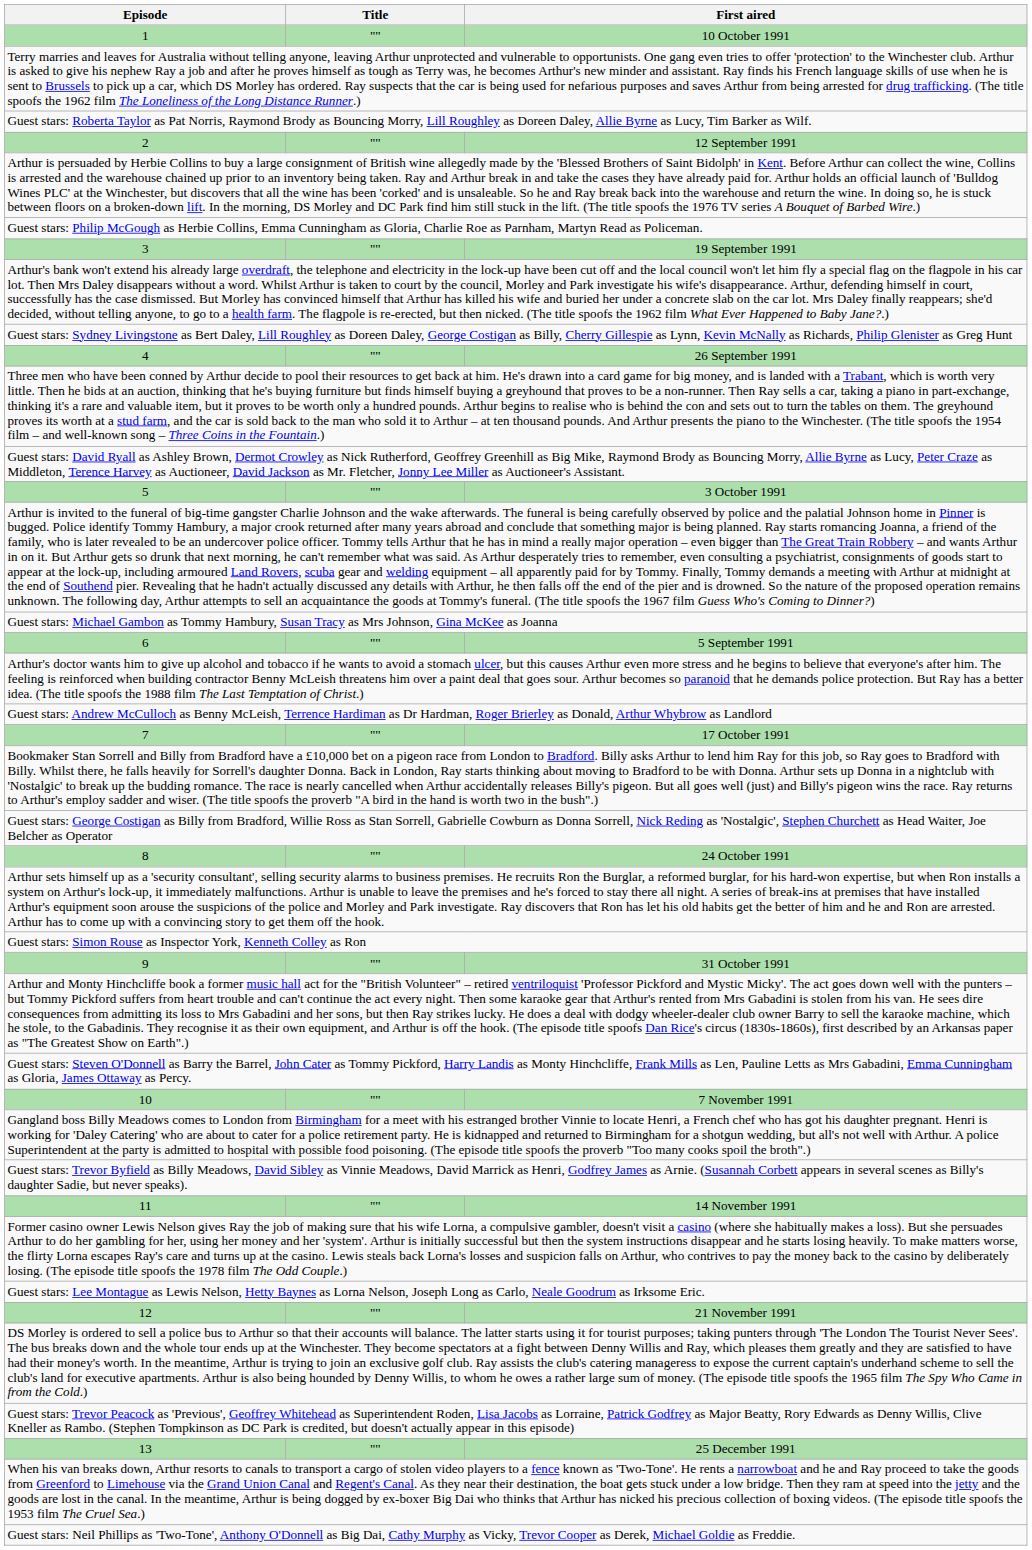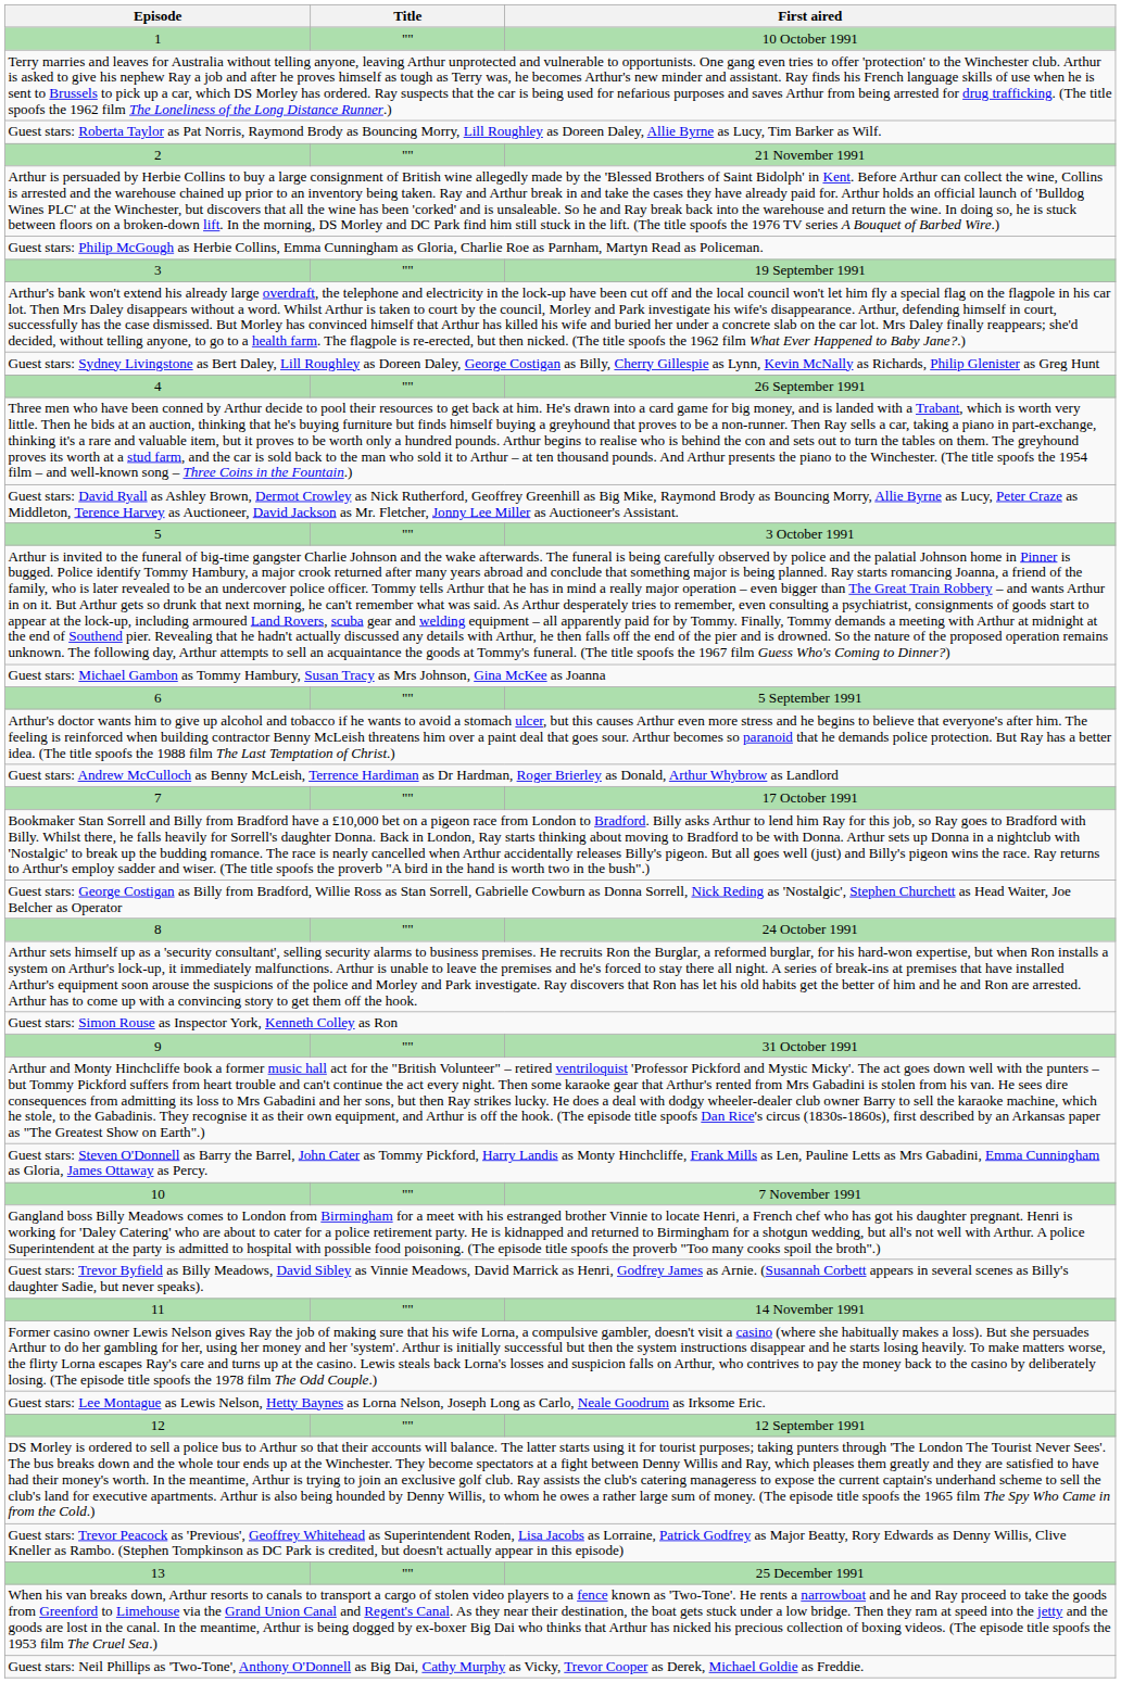 <table class="wikitable">
 <tr>
 <th>Episode</th>
 <th>Title</th>
 <th>First aired</th>
 </tr>
 <tr style="text-align:center; background:#addfad;">
 <td>1</td>
 <td>""</td>
 <td>10 October 1991</td>
 </tr>
 <tr>
 <td colspan="3">Terry marries and leaves for Australia without telling anyone, leaving Arthur unprotected and vulnerable to opportunists. One gang even tries to offer 'protection' to the Winchester club. Arthur is asked to give his nephew Ray a job and after he proves himself as tough as Terry was, he becomes Arthur's new minder and assistant. Ray finds his French language skills of use when he is sent to <a href='#'>Brussels</a> to pick up a car, which DS Morley has ordered. Ray suspects that the car is being used for nefarious purposes and saves Arthur from being arrested for <a href='#'>drug trafficking</a>. (The title spoofs the 1962 film <em><a href='#'>The Loneliness of the Long Distance Runner</a></em>.)</td>
 </tr>
 <tr>
 <td colspan="3">Guest stars: <a href='#'>Roberta Taylor</a> as Pat Norris, Raymond Brody as Bouncing Morry, <a href='#'>Lill Roughley</a> as Doreen Daley, <a href='#'>Allie Byrne</a> as Lucy, Tim Barker as Wilf.</td>
 </tr>
 <tr style="text-align:center; background:#addfad;">
 <td>2</td>
 <td>""</td>
-<td>12 September 1991</td>
+<td>21 November 1991</td>
 </tr>
 <tr>
 <td colspan="3">Arthur is persuaded by Herbie Collins to buy a large consignment of British wine allegedly made by the 'Blessed Brothers of Saint Bidolph' in <a href='#'>Kent</a>. Before Arthur can collect the wine, Collins is arrested and the warehouse chained up prior to an inventory being taken. Ray and Arthur break in and take the cases they have already paid for. Arthur holds an official launch of 'Bulldog Wines PLC' at the Winchester, but discovers that all the wine has been 'corked' and is unsaleable. So he and Ray break back into the warehouse and return the wine. In doing so, he is stuck between floors on a broken-down <a href='#'>lift</a>. In the morning, DS Morley and DC Park find him still stuck in the lift. (The title spoofs the 1976 TV series <em>A Bouquet of Barbed Wire</em>.)</td>
 </tr>
 <tr>
 <td colspan="3">Guest stars: <a href='#'>Philip McGough</a> as Herbie Collins, Emma Cunningham as Gloria, Charlie Roe as Parnham, Martyn Read as Policeman.</td>
 </tr>
 <tr style="text-align:center; background:#addfad;">
 <td>3</td>
 <td>""</td>
 <td>19 September 1991</td>
 </tr>
 <tr>
 <td colspan="3">Arthur's bank won't extend his already large <a href='#'>overdraft</a>, the telephone and electricity in the lock-up have been cut off and the local council won't let him fly a special flag on the flagpole in his car lot. Then Mrs Daley disappears without a word. Whilst Arthur is taken to court by the council, Morley and Park investigate his wife's disappearance. Arthur, defending himself in court, successfully has the case dismissed. But Morley has convinced himself that Arthur has killed his wife and buried her under a concrete slab on the car lot. Mrs Daley finally reappears; she'd decided, without telling anyone, to go to a <a href='#'>health farm</a>. The flagpole is re-erected, but then nicked. (The title spoofs the 1962 film <em>What Ever Happened to Baby Jane?</em>.)</td>
 </tr>
 <tr>
 <td colspan="3">Guest stars: <a href='#'>Sydney Livingstone</a> as Bert Daley, <a href='#'>Lill Roughley</a> as Doreen Daley, <a href='#'>George Costigan</a> as Billy, <a href='#'>Cherry Gillespie</a> as Lynn, <a href='#'>Kevin McNally</a> as Richards, <a href='#'>Philip Glenister</a> as Greg Hunt</td>
 </tr>
 <tr style="text-align:center; background:#addfad;">
 <td>4</td>
 <td>""</td>
 <td>26 September 1991</td>
 </tr>
 <tr>
 <td colspan="3">Three men who have been conned by Arthur decide to pool their resources to get back at him. He's drawn into a card game for big money, and is landed with a <a href='#'>Trabant</a>, which is worth very little. Then he bids at an auction, thinking that he's buying furniture but finds himself buying a greyhound that proves to be a non-runner. Then Ray sells a car, taking a piano in part-exchange, thinking it's a rare and valuable item, but it proves to be worth only a hundred pounds. Arthur begins to realise who is behind the con and sets out to turn the tables on them. The greyhound proves its worth at a <a href='#'>stud farm</a>, and the car is sold back to the man who sold it to Arthur – at ten thousand pounds. And Arthur presents the piano to the Winchester. (The title spoofs the 1954 film – and well-known song – <em><a href='#'>Three Coins in the Fountain</a></em>.)</td>
 </tr>
 <tr>
 <td colspan="3">Guest stars: <a href='#'>David Ryall</a> as Ashley Brown, <a href='#'>Dermot Crowley</a> as Nick Rutherford, Geoffrey Greenhill as Big Mike, Raymond Brody as Bouncing Morry, <a href='#'>Allie Byrne</a> as Lucy, <a href='#'>Peter Craze</a> as Middleton, <a href='#'>Terence Harvey</a> as Auctioneer, <a href='#'>David Jackson</a> as Mr. Fletcher, <a href='#'>Jonny Lee Miller</a> as Auctioneer's Assistant.</td>
 </tr>
 <tr style="text-align:center; background:#addfad;">
 <td>5</td>
 <td>""</td>
 <td>3 October 1991</td>
 </tr>
 <tr>
 <td colspan="3">Arthur is invited to the funeral of big-time gangster Charlie Johnson and the wake afterwards. The funeral is being carefully observed by police and the palatial Johnson home in <a href='#'>Pinner</a> is bugged. Police identify Tommy Hambury, a major crook returned after many years abroad and conclude that something major is being planned. Ray starts romancing Joanna, a friend of the family, who is later revealed to be an undercover police officer. Tommy tells Arthur that he has in mind a really major operation – even bigger than <a href='#'>The Great Train Robbery</a> – and wants Arthur in on it. But Arthur gets so drunk that next morning, he can't remember what was said. As Arthur desperately tries to remember, even consulting a psychiatrist, consignments of goods start to appear at the lock-up, including armoured <a href='#'>Land Rovers</a>, <a href='#'>scuba</a> gear and <a href='#'>welding</a> equipment – all apparently paid for by Tommy. Finally, Tommy demands a meeting with Arthur at midnight at the end of <a href='#'>Southend</a> pier. Revealing that he hadn't actually discussed any details with Arthur, he then falls off the end of the pier and is drowned. So the nature of the proposed operation remains unknown. The following day, Arthur attempts to sell an acquaintance the goods at Tommy's funeral. (The title spoofs the 1967 film <em>Guess Who's Coming to Dinner?</em>)</td>
 </tr>
 <tr>
 <td colspan="3">Guest stars: <a href='#'>Michael Gambon</a> as Tommy Hambury, <a href='#'>Susan Tracy</a> as Mrs Johnson, <a href='#'>Gina McKee</a> as Joanna</td>
 </tr>
 <tr style="text-align:center; background:#addfad;">
 <td>6</td>
 <td>""</td>
 <td>5 September 1991</td>
 </tr>
 <tr>
 <td colspan="3">Arthur's doctor wants him to give up alcohol and tobacco if he wants to avoid a stomach <a href='#'>ulcer</a>, but this causes Arthur even more stress and he begins to believe that everyone's after him. The feeling is reinforced when building contractor Benny McLeish threatens him over a paint deal that goes sour. Arthur becomes so <a href='#'>paranoid</a> that he demands police protection. But Ray has a better idea.  (The title spoofs the 1988 film <em>The Last Temptation of Christ</em>.)</td>
 </tr>
 <tr>
 <td colspan="3">Guest stars: <a href='#'>Andrew McCulloch</a> as Benny McLeish, <a href='#'>Terrence Hardiman</a> as Dr Hardman, <a href='#'>Roger Brierley</a> as Donald, <a href='#'>Arthur Whybrow</a> as Landlord</td>
 </tr>
 <tr style="text-align:center; background:#addfad;">
 <td>7</td>
 <td>""</td>
 <td>17 October 1991</td>
 </tr>
 <tr>
 <td colspan="3">Bookmaker Stan Sorrell and Billy from Bradford have a £10,000 bet on a pigeon race from London to <a href='#'>Bradford</a>. Billy asks Arthur to lend him Ray for this job, so Ray goes to Bradford with Billy. Whilst there, he falls heavily for Sorrell's daughter Donna. Back in London, Ray starts thinking about moving to Bradford to be with Donna. Arthur sets up Donna in a nightclub with 'Nostalgic' to break up the budding romance. The race is nearly cancelled when Arthur accidentally releases Billy's pigeon. But all goes well (just) and Billy's pigeon wins the race. Ray returns to Arthur's employ sadder and wiser. (The title spoofs the proverb "A bird in the hand is worth two in the bush".)</td>
 </tr>
 <tr>
 <td colspan="3">Guest stars: <a href='#'>George Costigan</a> as Billy from Bradford, Willie Ross as Stan Sorrell, Gabrielle Cowburn as Donna Sorrell, <a href='#'>Nick Reding</a> as 'Nostalgic', <a href='#'>Stephen Churchett</a> as Head Waiter, Joe Belcher as Operator</td>
 </tr>
 <tr style="text-align:center; background:#addfad;">
 <td>8</td>
 <td>""</td>
 <td>24 October 1991</td>
 </tr>
 <tr>
 <td colspan="3">Arthur sets himself up as a 'security consultant', selling security alarms to business premises. He recruits Ron the Burglar, a reformed burglar, for his hard-won expertise, but when Ron installs a system on Arthur's lock-up, it immediately malfunctions. Arthur is unable to leave the premises and he's forced to stay there all night. A series of break-ins at premises that have installed Arthur's equipment soon arouse the suspicions of the police and Morley and Park investigate. Ray discovers that Ron has let his old habits get the better of him and he and Ron are arrested. Arthur has to come up with a convincing story to get them off the hook.</td>
 </tr>
 <tr>
 <td colspan="3">Guest stars: <a href='#'>Simon Rouse</a> as Inspector York, <a href='#'>Kenneth Colley</a> as Ron</td>
 </tr>
 <tr style="text-align:center; background:#addfad;">
 <td>9</td>
 <td>""</td>
 <td>31 October 1991</td>
 </tr>
 <tr>
 <td colspan="3">Arthur and Monty Hinchcliffe book a former <a href='#'>music hall</a> act for the "British Volunteer" – retired <a href='#'>ventriloquist</a> 'Professor Pickford and Mystic Micky'. The act goes down well with the punters – but Tommy Pickford suffers from heart trouble and can't continue the act every night. Then some karaoke gear that Arthur's rented from Mrs Gabadini is stolen from his van. He sees dire consequences from admitting its loss to Mrs Gabadini and her sons, but then Ray strikes lucky. He does a deal with dodgy wheeler-dealer club owner Barry to sell the karaoke machine, which he stole, to the Gabadinis. They recognise it as their own equipment, and Arthur is off the hook. (The episode title spoofs <a href='#'>Dan Rice</a>'s circus (1830s-1860s), first described by an Arkansas paper as "The Greatest Show on Earth".)</td>
 </tr>
 <tr>
 <td colspan="3">Guest stars: <a href='#'>Steven O'Donnell</a> as Barry the Barrel, <a href='#'>John Cater</a> as Tommy Pickford, <a href='#'>Harry Landis</a> as Monty Hinchcliffe, <a href='#'>Frank Mills</a> as Len, Pauline Letts as Mrs Gabadini, <a href='#'>Emma Cunningham</a> as Gloria, <a href='#'>James Ottaway</a> as Percy.</td>
 </tr>
 <tr style="text-align:center; background:#addfad;">
 <td>10</td>
 <td>""</td>
 <td>7 November 1991</td>
 </tr>
 <tr>
 <td colspan="3">Gangland boss Billy Meadows comes to London from <a href='#'>Birmingham</a> for a meet with his estranged brother Vinnie to locate Henri, a French chef who has got his daughter pregnant. Henri is working for 'Daley Catering' who are about to cater for a police retirement party. He is kidnapped and returned to Birmingham for a shotgun wedding, but all's not well with Arthur. A police Superintendent at the party is admitted to hospital with possible food poisoning. (The episode title spoofs the proverb "Too many cooks spoil the broth".)</td>
 </tr>
 <tr>
 <td colspan="3">Guest stars: <a href='#'>Trevor Byfield</a> as Billy Meadows, <a href='#'>David Sibley</a> as Vinnie Meadows, David Marrick as Henri, <a href='#'>Godfrey James</a> as Arnie. (<a href='#'>Susannah Corbett</a> appears in several scenes as Billy's daughter Sadie, but never speaks).</td>
 </tr>
 <tr style="text-align:center;">
 <td style="background:#ADDFAD;">11</td>
 <td style="background:#ADDFAD;">""</td>
 <td style="background:#ADDFAD;">14 November 1991</td>
 </tr>
 <tr>
 <td colspan="3">Former casino owner Lewis Nelson gives Ray the job of making sure that his wife Lorna, a compulsive gambler, doesn't visit a <a href='#'>casino</a> (where she habitually makes a loss). But she persuades Arthur to do her gambling for her, using her money and her 'system'. Arthur is initially successful but then the system instructions disappear and he starts losing heavily. To make matters worse, the flirty Lorna escapes Ray's care and turns up at the casino. Lewis steals back Lorna's losses and suspicion falls on Arthur, who contrives to pay the money back to the casino by deliberately losing. (The episode title spoofs the 1978 film <em>The Odd Couple</em>.)</td>
 </tr>
 <tr>
 <td colspan="3">Guest stars: <a href='#'>Lee Montague</a> as Lewis Nelson, <a href='#'>Hetty Baynes</a> as Lorna Nelson, Joseph Long as Carlo, <a href='#'>Neale Goodrum</a> as Irksome Eric.</td>
 </tr>
 <tr style="text-align:center; background:#addfad;">
 <td>12</td>
 <td>""</td>
-<td>21 November 1991</td>
+<td>12 September 1991</td>
 </tr>
 <tr>
 <td colspan="3">DS Morley is ordered to sell a police bus to Arthur so that their accounts will balance. The latter starts using it for tourist purposes; taking punters through 'The London The Tourist Never Sees'. The bus breaks down and the whole tour ends up at the Winchester. They become spectators at a fight between Denny Willis and Ray, which pleases them greatly and they are satisfied to have had their money's worth. In the meantime, Arthur is trying to join an exclusive golf club. Ray assists the club's catering manageress to expose the current captain's underhand scheme to sell the club's land for executive apartments. Arthur is also being hounded by Denny Willis, to whom he owes a rather large sum of money. (The episode title spoofs the 1965 film <em>The Spy Who Came in from the Cold</em>.)</td>
 </tr>
 <tr>
 <td colspan="3">Guest stars: <a href='#'>Trevor Peacock</a> as 'Previous', <a href='#'>Geoffrey Whitehead</a> as Superintendent Roden, <a href='#'>Lisa Jacobs</a> as Lorraine, <a href='#'>Patrick Godfrey</a> as Major Beatty, Rory Edwards as Denny Willis, Clive Kneller as Rambo. (Stephen Tompkinson as DC Park is credited, but doesn't actually appear in this episode)</td>
 </tr>
 <tr style="text-align:center; background:#addfad;">
 <td>13</td>
 <td>""</td>
 <td>25 December 1991</td>
 </tr>
 <tr>
 <td colspan="3">When his van breaks down, Arthur resorts to canals to transport a cargo of stolen video players to a <a href='#'>fence</a> known as 'Two-Tone'. He rents a <a href='#'>narrowboat</a> and he and Ray proceed to take the goods from <a href='#'>Greenford</a> to <a href='#'>Limehouse</a> via the <a href='#'>Grand Union Canal</a> and <a href='#'>Regent's Canal</a>. As they near their destination, the boat gets stuck under a low bridge. Then they ram at speed into the <a href='#'>jetty</a> and the goods are lost in the canal. In the meantime, Arthur is being dogged by ex-boxer Big Dai who thinks that Arthur has nicked his precious collection of boxing videos. (The episode title spoofs the 1953 film <em>The Cruel Sea</em>.)</td>
 </tr>
 <tr>
 <td colspan="3">Guest stars: Neil Phillips as 'Two-Tone', <a href='#'>Anthony O'Donnell</a> as Big Dai, <a href='#'>Cathy Murphy</a> as Vicky, <a href='#'>Trevor Cooper</a> as Derek, <a href='#'>Michael Goldie</a> as Freddie.</td>
 </tr>
 </table>
